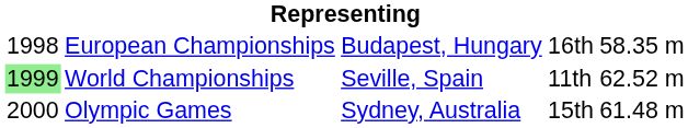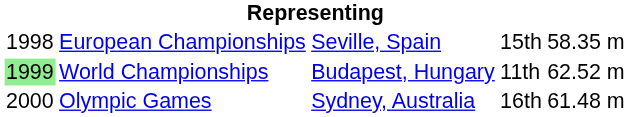 <table>
 <tr>
 <th colspan="5">Representing </th>
 </tr>
 <tr>
 <td>1998</td>
 <td><a href='#'>European Championships</a></td>
-<td><a href='#'>Budapest, Hungary</a></td>
-<td>16th</td>
+<td><a href='#'>Seville, Spain</a></td>
+<td>15th</td>
 <td>58.35 m</td>
 </tr>
 <tr>
 <td style="background: lightgreen;">1999</td>
 <td><a href='#'>World Championships</a></td>
-<td><a href='#'>Seville, Spain</a></td>
+<td><a href='#'>Budapest, Hungary</a></td>
 <td>11th</td>
 <td>62.52 m</td>
 </tr>
 <tr>
 <td>2000</td>
 <td><a href='#'>Olympic Games</a></td>
 <td><a href='#'>Sydney, Australia</a></td>
-<td>15th</td>
+<td>16th</td>
 <td>61.48 m</td>
 </tr>
 </table>
